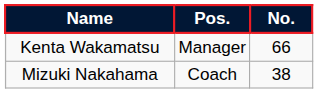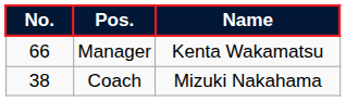 <table class="wikitable" style="text-align: center;">
 <tr>
+<th style="background:#011735; color:#FFFFFF; border:2px solid #ED1C24; width: 50px;">No.</th>
+<th style="background:#011735; color:#FFFFFF; border:2px solid #ED1C24; width: 50px;">Pos.</th>
 <th style="background:#011735; color:#FFFFFF; border:2px solid #ED1C24; width: 150px;">Name</th>
-<th style="background:#011735; color:#FFFFFF; border:2px solid #ED1C24; width: 50px;">Pos.</th>
-<th style="background:#011735; color:#FFFFFF; border:2px solid #ED1C24; width: 50px;">No.</th>
 </tr>
 <tr>
+<td>66</td>
+<td>Manager</td>
 <td>Kenta Wakamatsu</td>
-<td>Manager</td>
-<td>66</td>
 </tr>
 <tr>
+<td>38</td>
+<td>Coach</td>
 <td>Mizuki Nakahama</td>
-<td>Coach</td>
-<td>38</td>
 </tr>
 </table>
